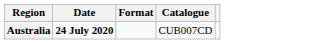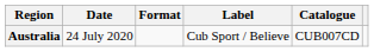 <table class="wikitable plainrowheaders">
 <tr>
 <th scope="col">Region</th>
 <th scope="col">Date</th>
 <th scope="col">Format</th>
+<th scope="col">Label</th>
 <th scope="col">Catalogue</th>
 <th scope="col"></th>
 </tr>
 <tr>
 <th scope="row">Australia</th>
-<td><strong>24 July 2020</strong></td>
+<td>24 July 2020</td>
 <td></td>
+<td>Cub Sport / Believe</td>
 <td>CUB007CD</td>
 <td style="text-align:center;"></td>
 </tr>
 </table>
